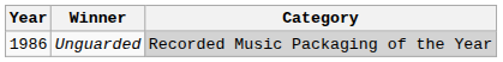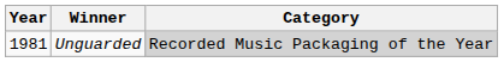 <table class="wikitable">
 <tr>
 <th>Year</th>
 <th>Winner</th>
 <th>Category</th>
 </tr>
 <tr>
-<td>1986</td>
+<td>1981</td>
 <td><em>Unguarded</em></td>
 <td style="background: lightgrey;">Recorded Music Packaging of the Year</td>
 </tr>
 </table>
